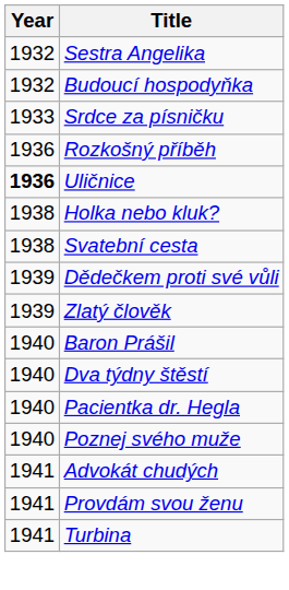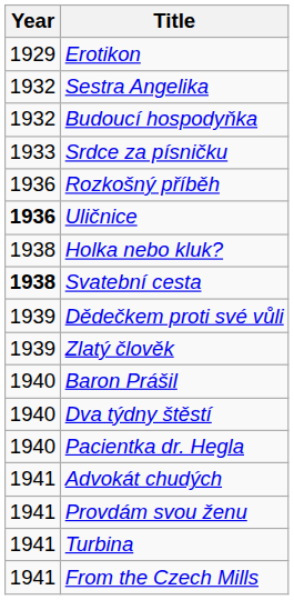 <table class="wikitable sortable">
 <tr>
 <th>Year</th>
 <th>Title</th>
+</tr>
+<tr>
+<td>1929</td>
+<td><em><a href='#'>Erotikon</a></em></td>
 </tr>
 <tr>
 <td>1932</td>
 <td><em><a href='#'>Sestra Angelika</a></em></td>
 </tr>
 <tr>
 <td>1932</td>
 <td><em><a href='#'>Budoucí hospodyňka</a></em></td>
 </tr>
 <tr>
 <td>1933</td>
 <td><em><a href='#'>Srdce za písničku</a></em></td>
 </tr>
 <tr>
 <td>1936</td>
 <td><em><a href='#'>Rozkošný příběh</a></em></td>
 </tr>
 <tr>
 <td><strong>1936</strong></td>
 <td><em><a href='#'>Uličnice</a></em></td>
 </tr>
 <tr>
 <td>1938</td>
 <td><em><a href='#'>Holka nebo kluk?</a></em></td>
 </tr>
 <tr>
-<td>1938</td>
+<td><strong>1938</strong></td>
 <td><em><a href='#'>Svatební cesta</a></em></td>
 </tr>
 <tr>
 <td>1939</td>
 <td><em><a href='#'>Dědečkem proti své vůli</a></em></td>
 </tr>
 <tr>
 <td>1939</td>
 <td><em><a href='#'>Zlatý člověk</a></em></td>
 </tr>
 <tr>
 <td>1940</td>
 <td><em><a href='#'>Baron Prášil</a></em></td>
 </tr>
 <tr>
 <td>1940</td>
 <td><em><a href='#'>Dva týdny štěstí</a></em></td>
 </tr>
 <tr>
 <td>1940</td>
 <td><em><a href='#'>Pacientka dr. Hegla</a></em></td>
 </tr>
 <tr>
-<td>1940</td>
-<td><em><a href='#'>Poznej svého muže</a></em></td>
-</tr>
-<tr>
 <td>1941</td>
 <td><em><a href='#'>Advokát chudých</a></em></td>
 </tr>
 <tr>
 <td>1941</td>
 <td><em><a href='#'>Provdám svou ženu</a></em></td>
 </tr>
 <tr>
 <td>1941</td>
 <td><em><a href='#'>Turbina</a></em></td>
 </tr>
+<tr>
+<td>1941</td>
+<td><em><a href='#'>From the Czech Mills</a></em></td>
+</tr>
 </table>
